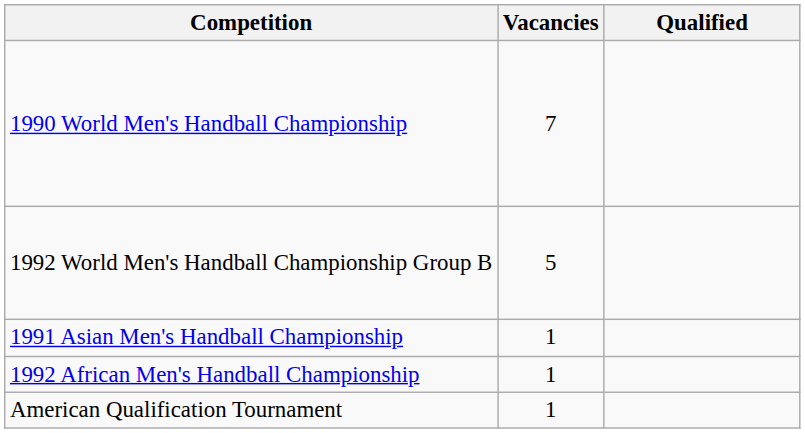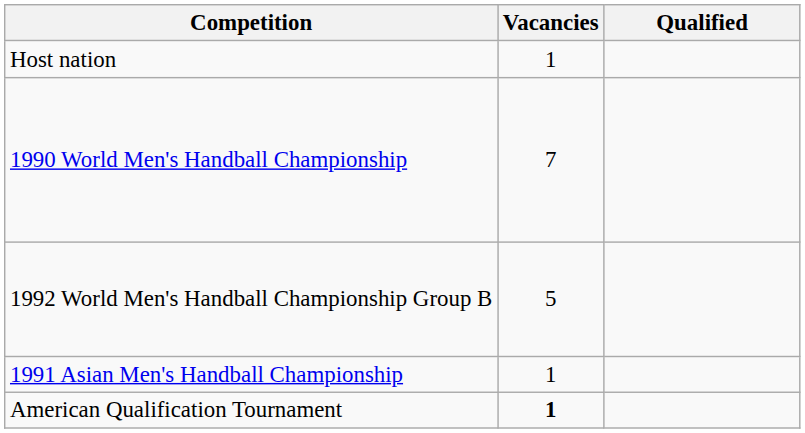 <table class="wikitable">
 <tr>
 <th>Competition</th>
 <th>Vacancies</th>
 <th width="130px">Qualified</th>
+</tr>
+<tr>
+<td>Host nation</td>
+<td style="text-align:center;">1</td>
+<td></td>
 </tr>
 <tr>
 <td><a href='#'>1990 World Men's Handball Championship</a></td>
 <td style="text-align:center;">7</td>
 <td><br><br><br><br><br><br></td>
 </tr>
 <tr>
 <td>1992 World Men's Handball Championship Group B</td>
 <td style="text-align:center;">5</td>
 <td><br><br><br><br></td>
 </tr>
 <tr>
 <td><a href='#'>1991 Asian Men's Handball Championship</a></td>
 <td style="text-align:center;">1</td>
 <td></td>
 </tr>
 <tr>
-<td><a href='#'>1992 African Men's Handball Championship</a></td>
-<td style="text-align:center;">1</td>
-<td></td>
-</tr>
-<tr>
 <td>American Qualification Tournament</td>
-<td style="text-align:center;">1</td>
+<td style="text-align:center;"><strong>1</strong></td>
 <td></td>
 </tr>
 </table>
